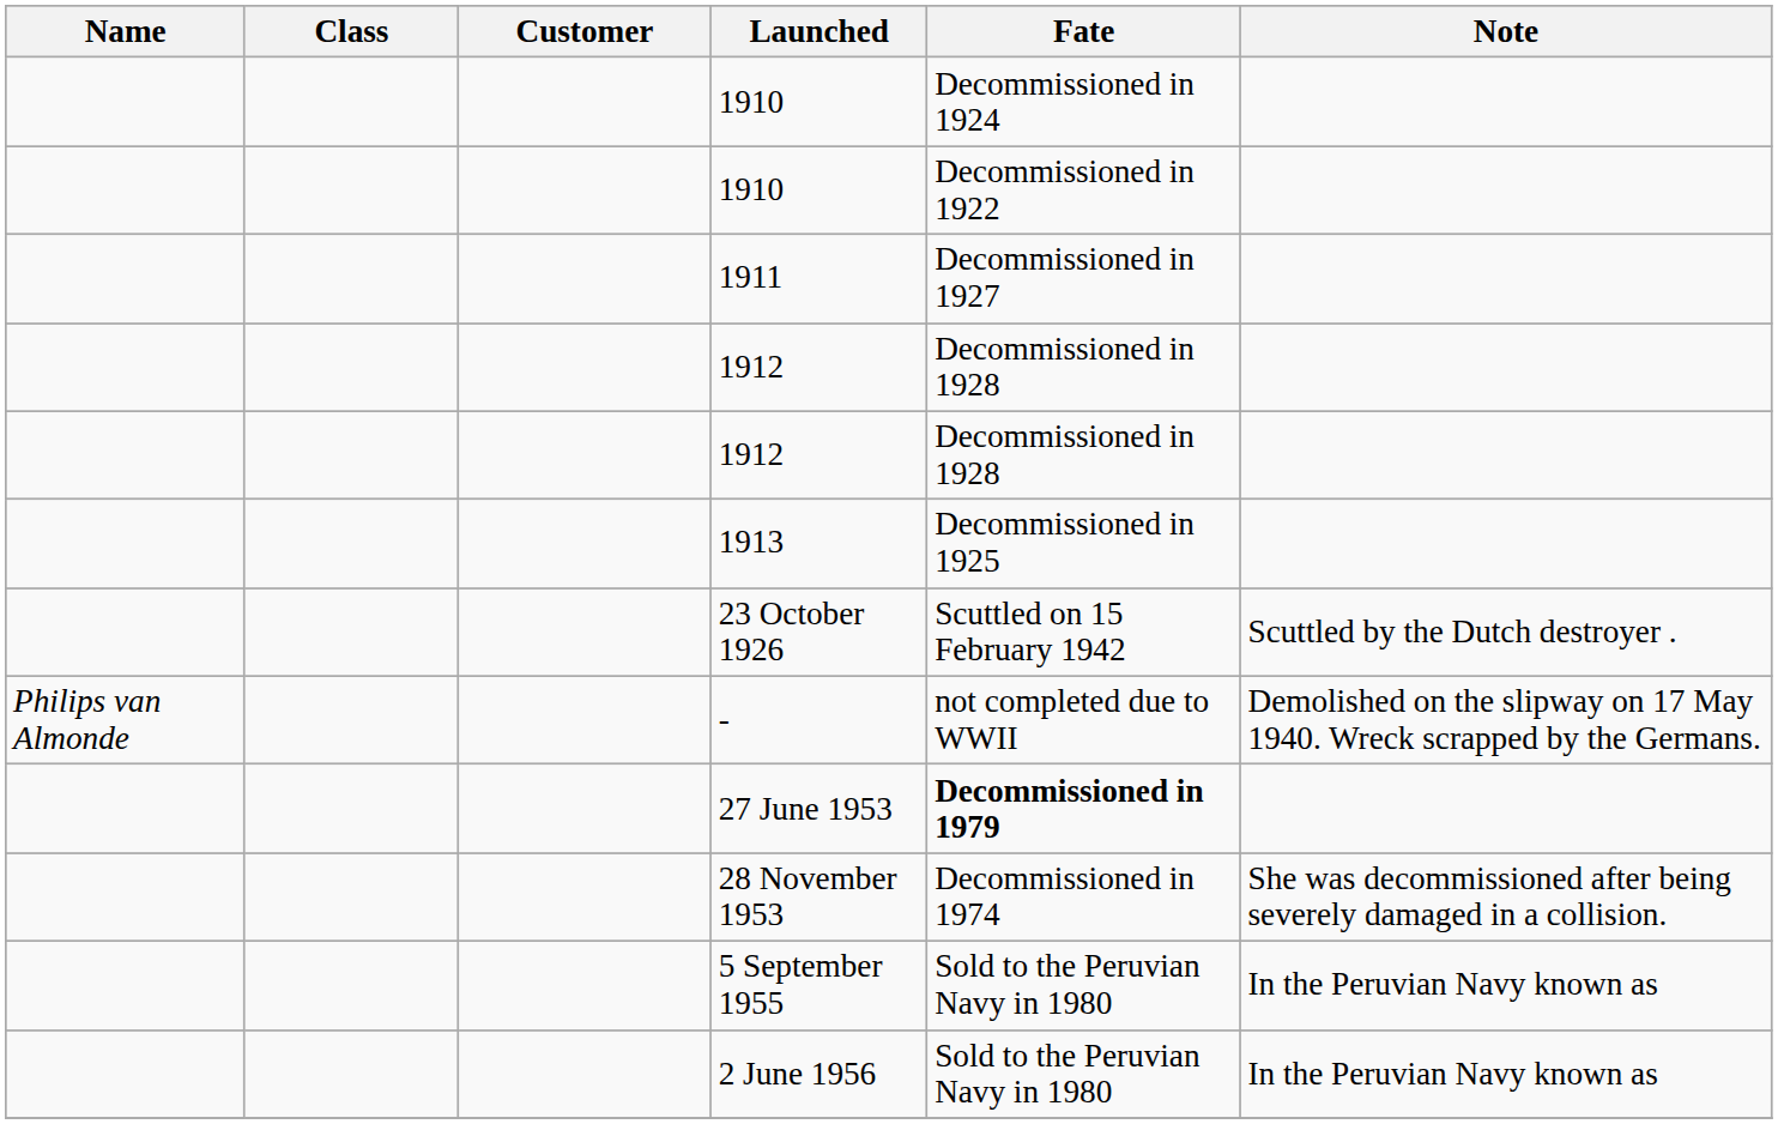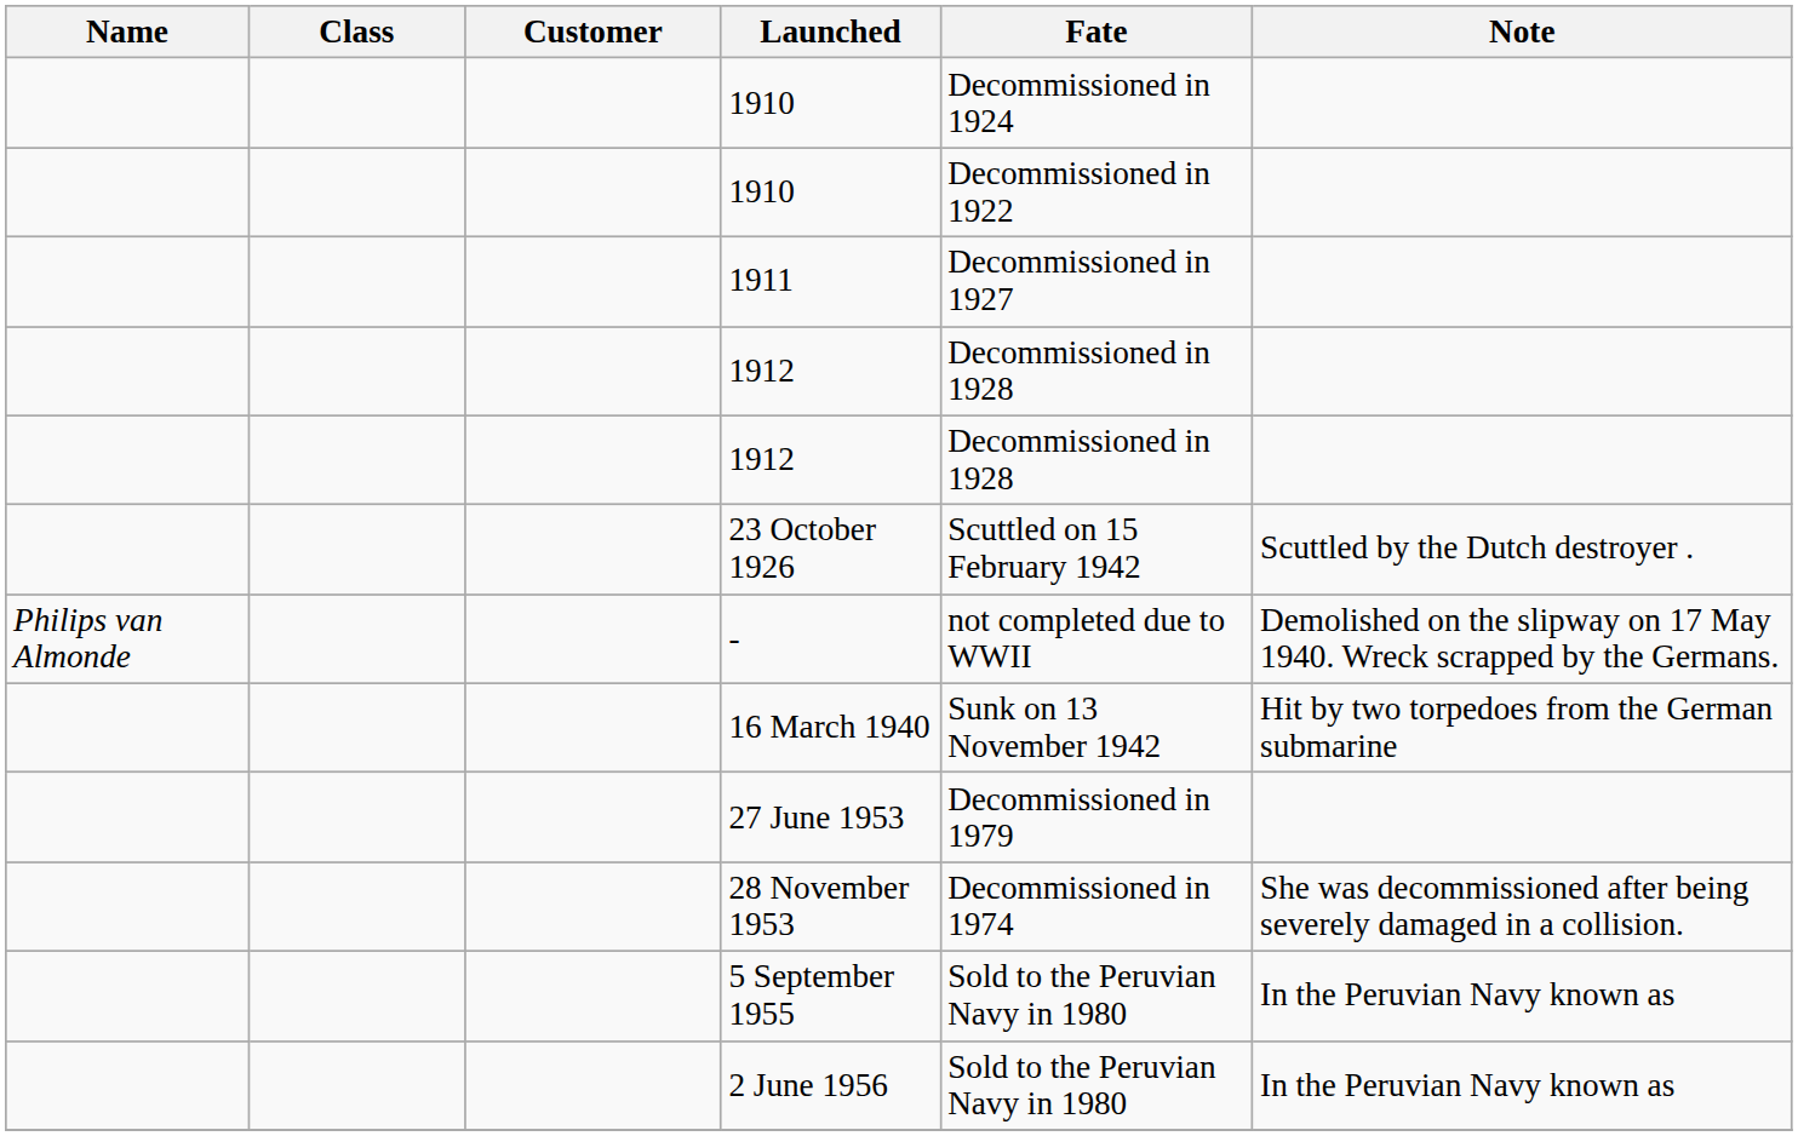 <table class="wikitable mw-collapsible mw-collapsed">
 <tr>
 <th width="200">Name</th>
 <th width="200">Class</th>
 <th width="200">Customer</th>
 <th width="150">Launched</th>
 <th width="200">Fate</th>
 <th width="500">Note</th>
 </tr>
 <tr>
 <td></td>
 <td></td>
 <td></td>
 <td>1910</td>
 <td>Decommissioned in 1924</td>
 <td></td>
 </tr>
 <tr>
 <td></td>
 <td></td>
 <td></td>
 <td>1910</td>
 <td>Decommissioned in 1922</td>
 <td></td>
 </tr>
 <tr>
 <td></td>
 <td></td>
 <td></td>
 <td>1911</td>
 <td>Decommissioned in 1927</td>
 <td></td>
 </tr>
 <tr>
 <td></td>
 <td></td>
 <td></td>
 <td>1912</td>
 <td>Decommissioned in 1928</td>
 <td></td>
 </tr>
 <tr>
 <td></td>
 <td></td>
 <td></td>
 <td>1912</td>
 <td>Decommissioned in 1928</td>
 <td></td>
 </tr>
 <tr>
 <td></td>
 <td></td>
 <td></td>
-<td>1913</td>
-<td>Decommissioned in 1925</td>
-<td></td>
-</tr>
-<tr>
-<td></td>
-<td></td>
-<td></td>
 <td>23 October 1926</td>
 <td>Scuttled on 15 February 1942</td>
 <td>Scuttled by the Dutch destroyer .</td>
 </tr>
 <tr>
 <td><em>Philips van Almonde</em></td>
 <td></td>
 <td></td>
 <td>-</td>
 <td>not completed due to WWII</td>
 <td>Demolished on the slipway on 17 May 1940. Wreck scrapped by the Germans.</td>
 </tr>
 <tr>
 <td></td>
 <td></td>
 <td></td>
+<td>16 March 1940</td>
+<td>Sunk on 13 November 1942</td>
+<td>Hit by two torpedoes from the German submarine </td>
+</tr>
+<tr>
+<td></td>
+<td></td>
+<td></td>
 <td>27 June 1953</td>
-<td><strong>Decommissioned in 1979</strong></td>
+<td>Decommissioned in 1979</td>
 <td></td>
 </tr>
 <tr>
 <td></td>
 <td></td>
 <td></td>
 <td>28 November 1953</td>
 <td>Decommissioned in 1974</td>
 <td>She was decommissioned after being severely damaged in a collision.</td>
 </tr>
 <tr>
 <td></td>
 <td></td>
 <td></td>
 <td>5 September 1955</td>
 <td>Sold to the Peruvian Navy in 1980</td>
 <td>In the Peruvian Navy known as </td>
 </tr>
 <tr>
 <td></td>
 <td></td>
 <td></td>
 <td>2 June 1956</td>
 <td>Sold to the Peruvian Navy in 1980</td>
 <td>In the Peruvian Navy known as </td>
 </tr>
 <tr>
 </tr>
 </table>
